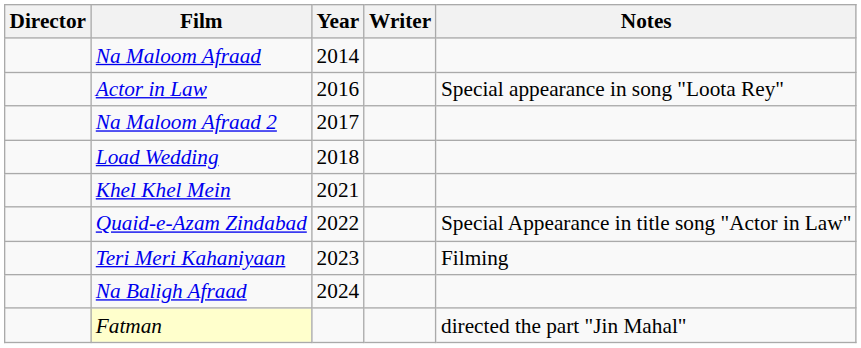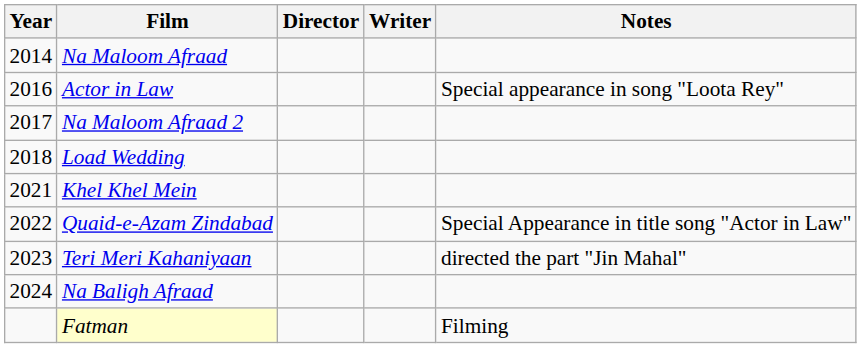 <table class="wikitable sortable">
 <tr>
+<th>Year</th>
+<th>Film</th>
 <th>Director</th>
-<th>Film</th>
-<th>Year</th>
 <th>Writer</th>
 <th>Notes</th>
 </tr>
 <tr>
+<td>2014</td>
+<td><em><a href='#'>Na Maloom Afraad</a></em></td>
 <td></td>
-<td><em><a href='#'>Na Maloom Afraad</a></em></td>
-<td>2014</td>
 <td></td>
 <td></td>
 </tr>
 <tr>
+<td>2016</td>
+<td><em><a href='#'>Actor in Law</a></em></td>
 <td></td>
-<td><em><a href='#'>Actor in Law</a></em></td>
-<td>2016</td>
 <td></td>
 <td>Special appearance in song "Loota Rey"</td>
 </tr>
 <tr>
+<td>2017</td>
+<td><em><a href='#'>Na Maloom Afraad 2</a></em></td>
 <td></td>
-<td><em><a href='#'>Na Maloom Afraad 2</a></em></td>
-<td>2017</td>
 <td></td>
 <td></td>
 </tr>
 <tr>
+<td>2018</td>
+<td><em><a href='#'>Load Wedding</a></em></td>
 <td></td>
-<td><em><a href='#'>Load Wedding</a></em></td>
-<td>2018</td>
 <td></td>
 <td></td>
 </tr>
 <tr>
+<td>2021</td>
+<td><em><a href='#'>Khel Khel Mein</a></em></td>
 <td></td>
-<td><em><a href='#'>Khel Khel Mein</a></em></td>
-<td>2021</td>
 <td></td>
 <td></td>
 </tr>
 <tr>
+<td>2022</td>
+<td><em><a href='#'>Quaid-e-Azam Zindabad</a></em></td>
 <td></td>
-<td><em><a href='#'>Quaid-e-Azam Zindabad</a></em></td>
-<td>2022</td>
 <td></td>
 <td>Special Appearance in title song "Actor in Law"</td>
 </tr>
 <tr>
+<td>2023</td>
+<td><em><a href='#'>Teri Meri Kahaniyaan</a></em></td>
 <td></td>
-<td><em><a href='#'>Teri Meri Kahaniyaan</a></em></td>
-<td>2023</td>
 <td></td>
-<td>Filming</td>
+<td>directed the part "Jin Mahal"</td>
 </tr>
 <tr>
+<td>2024</td>
+<td><em><a href='#'>Na Baligh Afraad</a></em></td>
 <td></td>
-<td><em><a href='#'>Na Baligh Afraad</a></em></td>
-<td>2024</td>
 <td></td>
 <td></td>
 </tr>
 <tr>
 <td></td>
 <td style="background:#ffc;"><em>Fatman</em> </td>
 <td></td>
 <td></td>
-<td>directed the part "Jin Mahal"</td>
+<td>Filming</td>
 </tr>
 </table>
